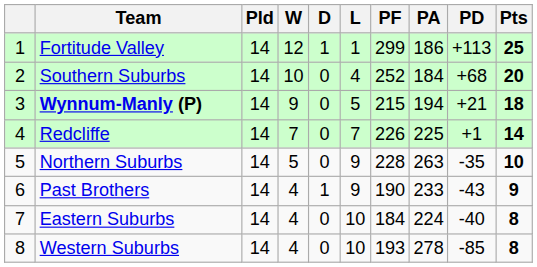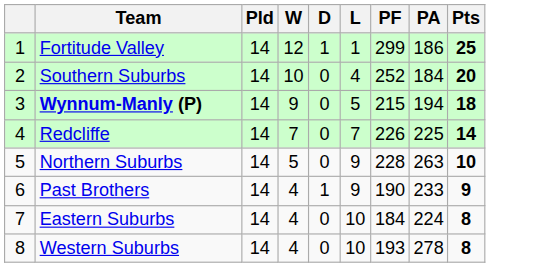 <table class="wikitable" style="text-align:center;">
 <tr>
 <th width="20"></th>
 <th width="175">Team</th>
 <th width="20">Pld</th>
 <th width="20">W</th>
 <th width="20">D</th>
 <th width="20">L</th>
 <th width="20">PF</th>
 <th width="20">PA</th>
-<th width="20">PD</th>
 <th width="20">Pts</th>
 </tr>
 <tr style="background: #ccffcc;">
 <td>1</td>
 <td style="text-align:left;"> <a href='#'>Fortitude Valley</a></td>
 <td>14</td>
 <td>12</td>
 <td>1</td>
 <td>1</td>
 <td>299</td>
 <td>186</td>
-<td>+113</td>
 <td><strong>25</strong></td>
 </tr>
 <tr style="background: #ccffcc;">
 <td>2</td>
 <td style="text-align:left;"> <a href='#'>Southern Suburbs</a></td>
 <td>14</td>
 <td>10</td>
 <td>0</td>
 <td>4</td>
 <td>252</td>
 <td>184</td>
-<td>+68</td>
 <td><strong>20</strong></td>
 </tr>
 <tr style="background: #ccffcc;">
 <td>3</td>
 <td style="text-align:left;"><strong> <a href='#'>Wynnum-Manly</a> (P)</strong></td>
 <td>14</td>
 <td>9</td>
 <td>0</td>
 <td>5</td>
 <td>215</td>
 <td>194</td>
-<td>+21</td>
 <td><strong>18</strong></td>
 </tr>
 <tr style="background: #ccffcc;">
 <td>4</td>
 <td style="text-align:left;"> <a href='#'>Redcliffe</a></td>
 <td>14</td>
 <td>7</td>
 <td>0</td>
 <td>7</td>
 <td>226</td>
 <td>225</td>
-<td>+1</td>
 <td><strong>14</strong></td>
 </tr>
 <tr>
 <td>5</td>
 <td style="text-align:left;"> <a href='#'>Northern Suburbs</a></td>
 <td>14</td>
 <td>5</td>
 <td>0</td>
 <td>9</td>
 <td>228</td>
 <td>263</td>
-<td>-35</td>
 <td><strong>10</strong></td>
 </tr>
 <tr>
 <td>6</td>
 <td style="text-align:left;"> <a href='#'>Past Brothers</a></td>
 <td>14</td>
 <td>4</td>
 <td>1</td>
 <td>9</td>
 <td>190</td>
 <td>233</td>
-<td>-43</td>
 <td><strong>9</strong></td>
 </tr>
 <tr>
 <td>7</td>
 <td style="text-align:left;"> <a href='#'>Eastern Suburbs</a></td>
 <td>14</td>
 <td>4</td>
 <td>0</td>
 <td>10</td>
 <td>184</td>
 <td>224</td>
-<td>-40</td>
 <td><strong>8</strong></td>
 </tr>
 <tr>
 <td>8</td>
 <td style="text-align:left;"> <a href='#'>Western Suburbs</a></td>
 <td>14</td>
 <td>4</td>
 <td>0</td>
 <td>10</td>
 <td>193</td>
 <td>278</td>
-<td>-85</td>
 <td><strong>8</strong></td>
 </tr>
 </table>
